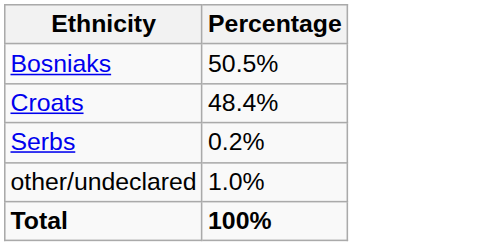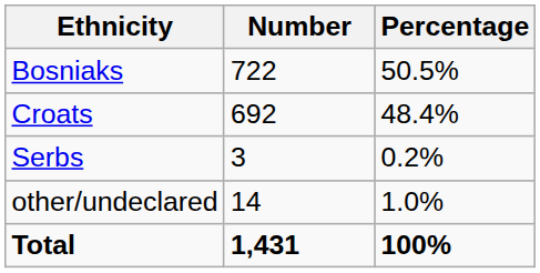 <table class="wikitable">
 <tr>
 <th width="100px">Ethnicity</th>
+<th width="80px">Number</th>
 <th width="80px">Percentage</th>
 </tr>
 <tr>
 <td><a href='#'>Bosniaks</a></td>
+<td>722</td>
 <td>50.5%</td>
 </tr>
 <tr>
 <td><a href='#'>Croats</a></td>
+<td>692</td>
 <td>48.4%</td>
 </tr>
 <tr>
 <td><a href='#'>Serbs</a></td>
+<td>3</td>
 <td>0.2%</td>
 </tr>
 <tr>
 <td>other/undeclared</td>
+<td>14</td>
 <td>1.0%</td>
 </tr>
 <tr>
 <td><strong>Total</strong></td>
+<td><strong>1,431</strong></td>
 <td><strong>100%</strong></td>
 </tr>
 </table>
